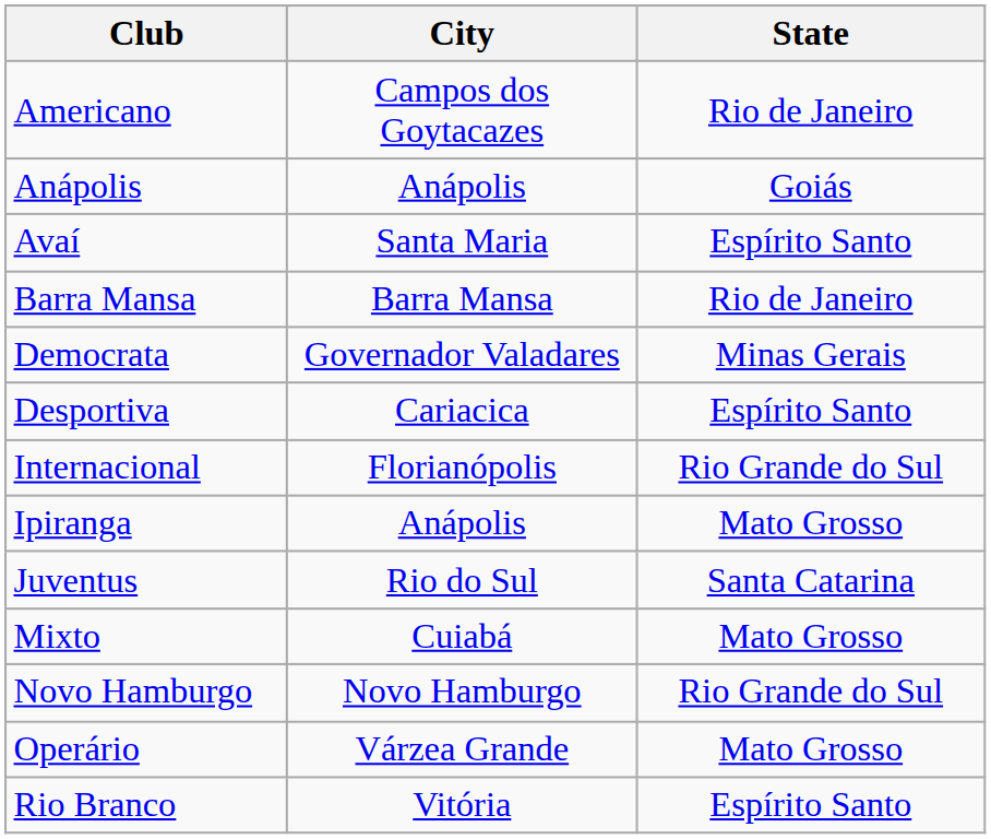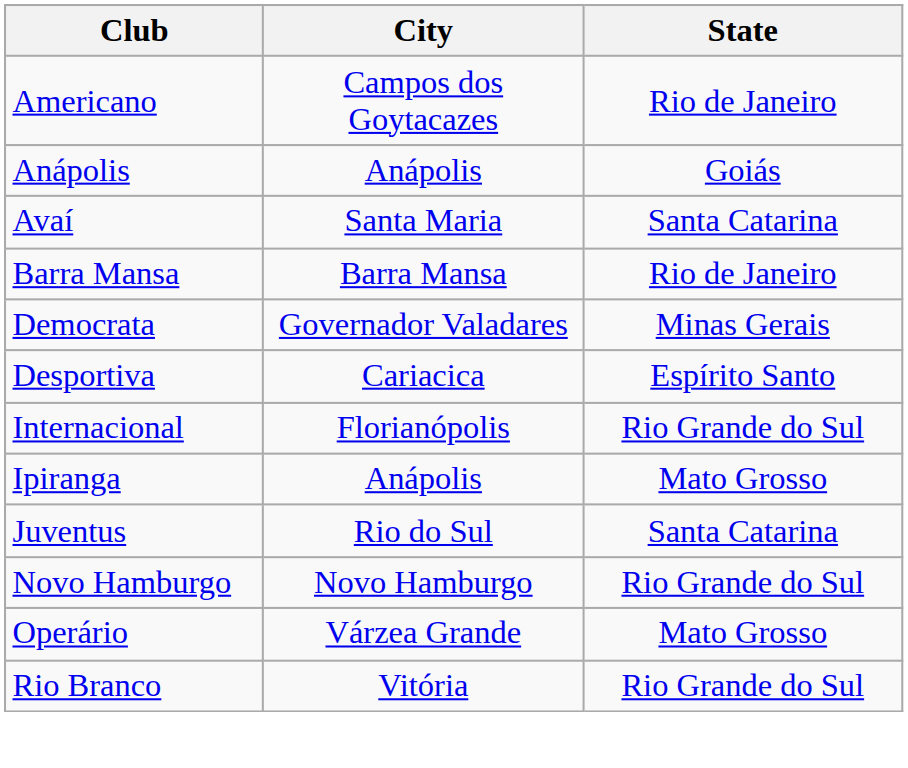 <table class="wikitable sortable">
 <tr>
 <th width=120>Club</th>
 <th width=150>City</th>
 <th width=150>State</th>
 </tr>
 <tr>
 <td><a href='#'>Americano</a></td>
 <td align=center><a href='#'>Campos dos Goytacazes</a></td>
 <td align=center> <a href='#'>Rio de Janeiro</a></td>
 </tr>
 <tr>
 <td><a href='#'>Anápolis</a></td>
 <td align=center><a href='#'>Anápolis</a></td>
 <td align=center> <a href='#'>Goiás</a></td>
 </tr>
 <tr>
 <td><a href='#'>Avaí</a></td>
 <td align=center><a href='#'>Santa Maria</a></td>
-<td align=center> <a href='#'>Espírito Santo</a></td>
+<td align=center> <a href='#'>Santa Catarina</a></td>
 </tr>
 <tr>
 <td><a href='#'>Barra Mansa</a></td>
 <td align=center><a href='#'>Barra Mansa</a></td>
 <td align=center> <a href='#'>Rio de Janeiro</a></td>
 </tr>
 <tr>
 <td><a href='#'>Democrata</a></td>
 <td align=center><a href='#'>Governador Valadares</a></td>
 <td align=center> <a href='#'>Minas Gerais</a></td>
 </tr>
 <tr>
 <td><a href='#'>Desportiva</a></td>
 <td align=center><a href='#'>Cariacica</a></td>
 <td align=center> <a href='#'>Espírito Santo</a></td>
 </tr>
 <tr>
 <td><a href='#'>Internacional</a></td>
 <td align=center><a href='#'>Florianópolis</a></td>
 <td align=center> <a href='#'>Rio Grande do Sul</a></td>
 </tr>
 <tr>
 <td><a href='#'>Ipiranga</a></td>
 <td align=center><a href='#'>Anápolis</a></td>
 <td align=center> <a href='#'>Mato Grosso</a></td>
 </tr>
 <tr>
 <td><a href='#'>Juventus</a></td>
 <td align=center><a href='#'>Rio do Sul</a></td>
 <td align=center> <a href='#'>Santa Catarina</a></td>
 </tr>
 <tr>
-<td><a href='#'>Mixto</a></td>
-<td align=center><a href='#'>Cuiabá</a></td>
-<td align=center> <a href='#'>Mato Grosso</a></td>
-</tr>
-<tr>
 <td><a href='#'>Novo Hamburgo</a></td>
 <td align=center><a href='#'>Novo Hamburgo</a></td>
 <td align=center> <a href='#'>Rio Grande do Sul</a></td>
 </tr>
 <tr>
 <td><a href='#'>Operário</a></td>
 <td align=center><a href='#'>Várzea Grande</a></td>
 <td align=center> <a href='#'>Mato Grosso</a></td>
 </tr>
 <tr>
 <td><a href='#'>Rio Branco</a></td>
 <td align=center><a href='#'>Vitória</a></td>
-<td align=center> <a href='#'>Espírito Santo</a></td>
+<td align=center> <a href='#'>Rio Grande do Sul</a></td>
 </tr>
 </table>
